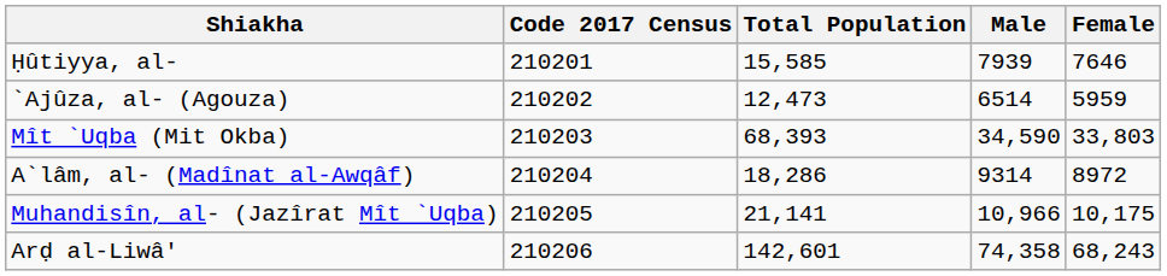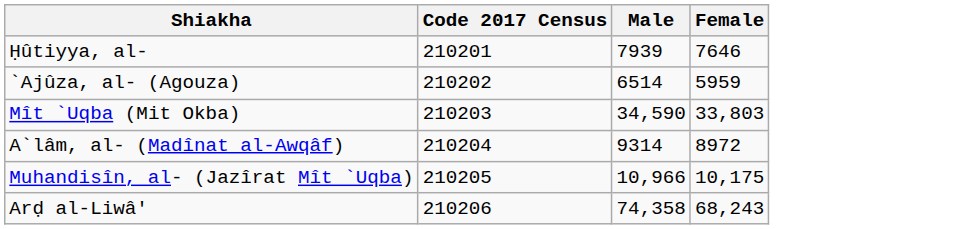 <table class="wikitable sortable">
 <tr>
 <th colspan="1" rowspan="1">Shiakha</th>
 <th colspan="1" rowspan="1">Code 2017 Census</th>
-<th colspan="1" rowspan="1">Total Population</th>
 <th colspan="1" rowspan="1">Male</th>
 <th colspan="1" rowspan="1">Female</th>
 </tr>
 <tr>
 <td>Ḥûtiyya, al-</td>
 <td>210201</td>
-<td>15,585</td>
 <td>7939</td>
 <td>7646</td>
 </tr>
 <tr>
 <td>`Ajûza, al- (Agouza)</td>
 <td>210202</td>
-<td>12,473</td>
 <td>6514</td>
 <td>5959</td>
 </tr>
 <tr>
 <td><a href='#'>Mît `Uqba</a> (Mit Okba)</td>
 <td>210203</td>
-<td>68,393</td>
 <td>34,590</td>
 <td>33,803</td>
 </tr>
 <tr>
 <td>A`lâm, al- (<a href='#'>Madînat al-Awqâf</a>)</td>
 <td>210204</td>
-<td>18,286</td>
 <td>9314</td>
 <td>8972</td>
 </tr>
 <tr>
 <td><a href='#'>Muhandisîn, al</a>- (Jazîrat <a href='#'>Mît `Uqba</a>)</td>
 <td>210205</td>
-<td>21,141</td>
 <td>10,966</td>
 <td>10,175</td>
 </tr>
 <tr>
 <td>Arḍ al-Liwâ'</td>
 <td>210206</td>
-<td>142,601</td>
 <td>74,358</td>
 <td>68,243</td>
 </tr>
 </table>
